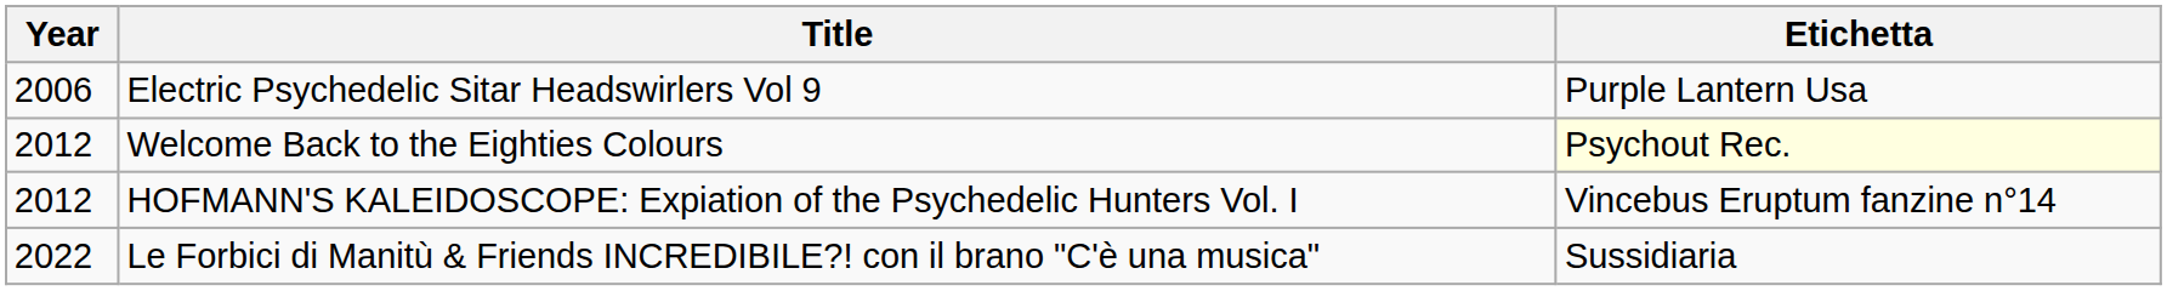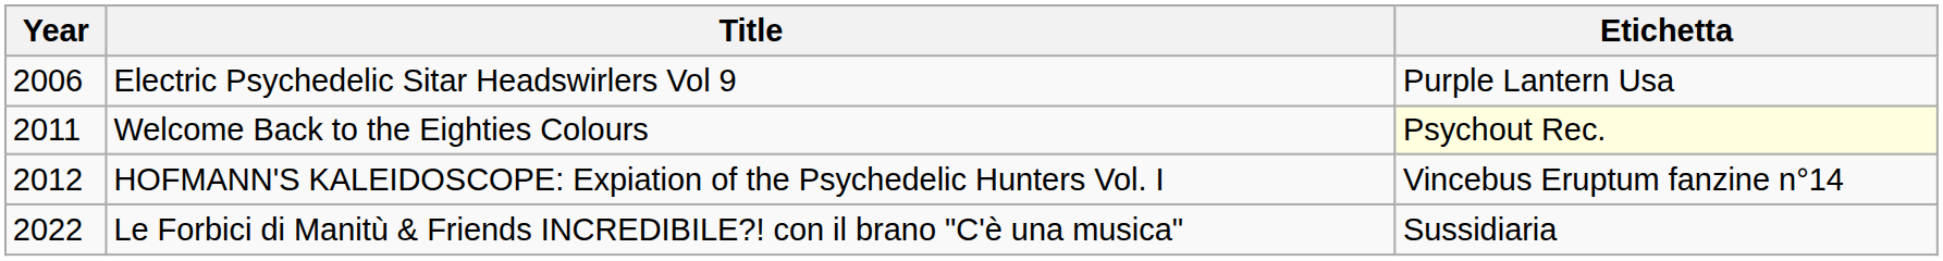 <table class="wikitable" style="font-size:90%;width:100%;margin:auto;clear:both;">
 <tr bgcolor="#EFEFEF">
 <th>Year</th>
 <th>Title</th>
 <th>Etichetta</th>
 </tr>
 <tr>
 <td>2006</td>
 <td>Electric Psychedelic Sitar Headswirlers Vol 9</td>
 <td>Purple Lantern Usa</td>
 </tr>
 <tr>
-<td>2012</td>
+<td>2011</td>
 <td>Welcome Back to the Eighties Colours</td>
 <td style="background: lightyellow;">Psychout Rec.</td>
 </tr>
 <tr>
 <td>2012</td>
 <td>HOFMANN'S KALEIDOSCOPE: Expiation of the Psychedelic Hunters Vol. I</td>
 <td>Vincebus Eruptum fanzine n°14</td>
 </tr>
 <tr>
 <td>2022</td>
 <td>Le Forbici di Manitù & Friends INCREDIBILE?! con il brano "C'è una musica"</td>
 <td>Sussidiaria</td>
 </tr>
 </table>
